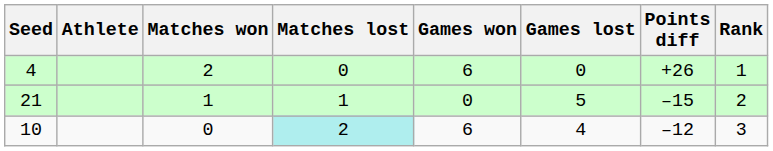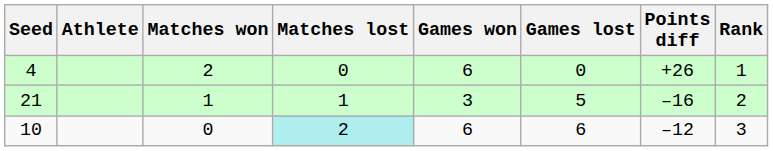 <table class="wikitable">
 <tr>
 <th>Seed</th>
 <th>Athlete</th>
 <th>Matches won</th>
 <th>Matches lost</th>
 <th>Games won</th>
 <th>Games lost</th>
 <th>Points<br>diff</th>
 <th>Rank</th>
 </tr>
 <tr bgcolor="#ccffcc">
 <td align="center">4</td>
 <td></td>
 <td align="center">2</td>
 <td align="center">0</td>
 <td align="center">6</td>
 <td align="center">0</td>
 <td align="center">+26</td>
 <td align="center">1</td>
 </tr>
 <tr bgcolor="#ccffcc">
 <td align="center">21</td>
 <td></td>
 <td align="center">1</td>
 <td align="center">1</td>
-<td align="center">0</td>
+<td align="center">3</td>
 <td align="center">5</td>
-<td align="center">–15</td>
+<td align="center">–16</td>
 <td align="center">2</td>
 </tr>
 <tr>
 <td align="center">10</td>
 <td></td>
 <td align="center">0</td>
 <td align="center" style="background: paleturquoise;">2</td>
 <td align="center">6</td>
-<td align="center">4</td>
+<td align="center">6</td>
 <td align="center">–12</td>
 <td align="center">3</td>
 </tr>
 </table>
